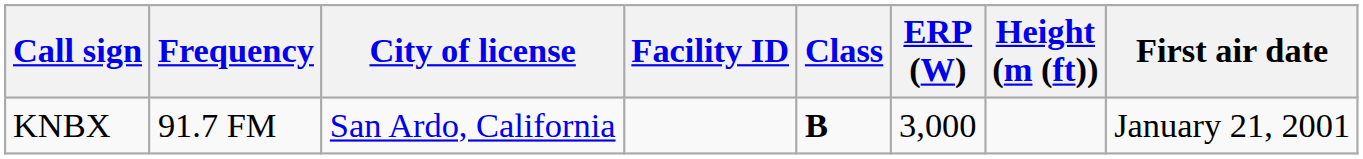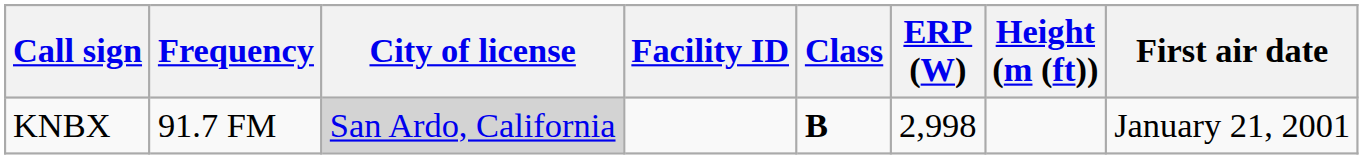 <table class="wikitable sortable">
 <tr>
 <th><a href='#'>Call sign</a></th>
 <th data-sort-type="number"><a href='#'>Frequency</a></th>
 <th><a href='#'>City of license</a></th>
 <th data-sort-type="number"><a href='#'>Facility ID</a></th>
 <th><a href='#'>Class</a></th>
 <th data-sort-type="number"><a href='#'>ERP</a><br>(<a href='#'>W</a>)</th>
 <th data-sort-type="number"><a href='#'>Height</a><br>(<a href='#'>m</a> (<a href='#'>ft</a>))</th>
 <th class="unsortable">First air date</th>
 </tr>
 <tr>
 <td>KNBX</td>
 <td>91.7 FM</td>
-<td><a href='#'>San Ardo, California</a></td>
+<td style="background: lightgrey;"><a href='#'>San Ardo, California</a></td>
 <td></td>
 <td><strong>B</strong></td>
-<td>3,000</td>
+<td>2,998</td>
 <td></td>
 <td>January 21, 2001</td>
 </tr>
 </table>
